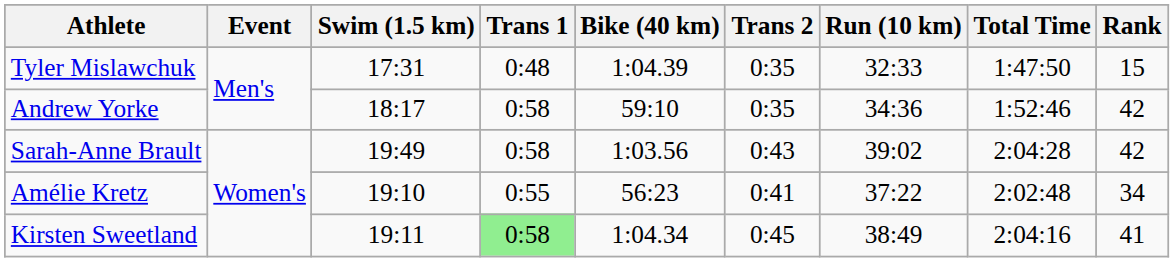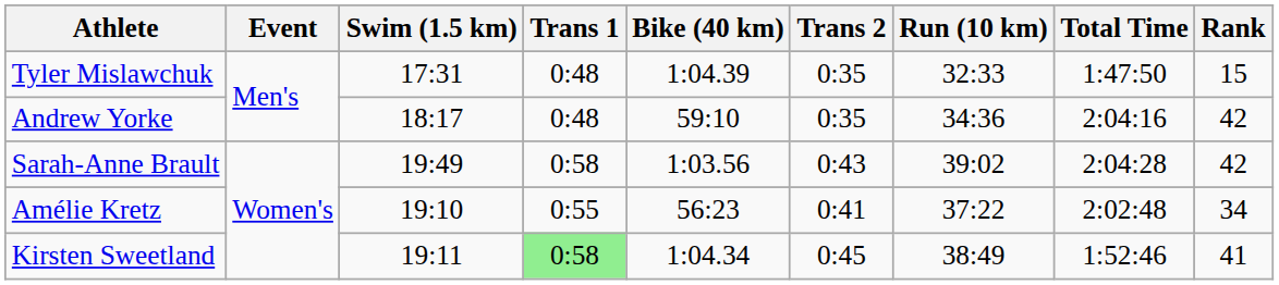 <table class="wikitable" style="font-size:90%">
 <tr>
 <th>Athlete</th>
 <th>Event</th>
 <th>Swim (1.5 km)</th>
 <th>Trans 1</th>
 <th>Bike (40 km)</th>
 <th>Trans 2</th>
 <th>Run (10 km)</th>
 <th>Total Time</th>
 <th>Rank</th>
 </tr>
 <tr align=center>
 <td align=left><a href='#'>Tyler Mislawchuk</a></td>
 <td align=left rowspan=2><a href='#'>Men's</a></td>
 <td>17:31</td>
 <td>0:48</td>
 <td>1:04.39</td>
 <td>0:35</td>
 <td>32:33</td>
 <td>1:47:50</td>
 <td>15</td>
 </tr>
 <tr align=center>
 <td align=left><a href='#'>Andrew Yorke</a></td>
 <td>18:17</td>
-<td>0:58</td>
+<td>0:48</td>
 <td>59:10</td>
 <td>0:35</td>
 <td>34:36</td>
-<td>1:52:46</td>
+<td>2:04:16</td>
 <td>42</td>
 </tr>
 <tr align=center>
 <td align=left><a href='#'>Sarah-Anne Brault</a></td>
 <td align=left rowspan=3><a href='#'>Women's</a></td>
 <td>19:49</td>
 <td>0:58</td>
 <td>1:03.56</td>
 <td>0:43</td>
 <td>39:02</td>
 <td>2:04:28</td>
 <td>42</td>
 </tr>
 <tr align=center>
 <td align=left><a href='#'>Amélie Kretz</a></td>
 <td>19:10</td>
 <td>0:55</td>
 <td>56:23</td>
 <td>0:41</td>
 <td>37:22</td>
 <td>2:02:48</td>
 <td>34</td>
 </tr>
 <tr align=center>
 <td align=left><a href='#'>Kirsten Sweetland</a></td>
 <td>19:11</td>
 <td style="background: lightgreen;">0:58</td>
 <td>1:04.34</td>
 <td>0:45</td>
 <td>38:49</td>
-<td>2:04:16</td>
+<td>1:52:46</td>
 <td>41</td>
 </tr>
 </table>
